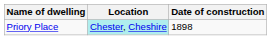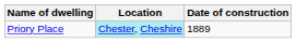 <table class="wikitable sortable">
 <tr>
 <th>Name of dwelling</th>
 <th>Location</th>
 <th>Date of construction</th>
 </tr>
 <tr>
 <td><a href='#'>Priory Place</a></td>
 <td style="background: paleturquoise;"><a href='#'>Chester</a>, <a href='#'>Cheshire</a></td>
-<td>1898</td>
+<td>1889</td>
 </tr>
 </table>
